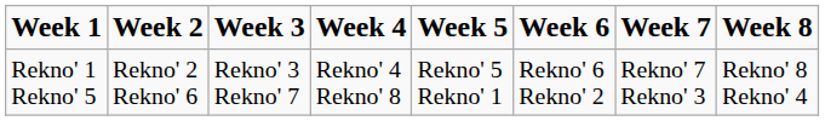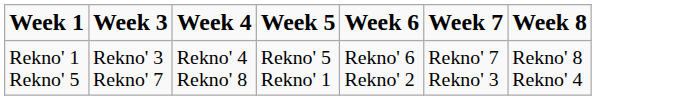 <table class="wikitable">
 <tr>
 <td><strong><big>Week 1</big></strong></td>
-<td><strong><big>Week 2</big></strong></td>
 <td><strong><big>Week 3</big></strong></td>
 <td><strong><big>Week 4</big></strong></td>
 <td><strong><big>Week 5</big></strong></td>
 <td><strong><big>Week 6</big></strong></td>
 <td><strong><big>Week 7</big></strong></td>
 <td><strong><big>Week 8</big></strong></td>
 </tr>
 <tr>
 <td>Rekno' 1<br>Rekno' 5</td>
-<td>Rekno' 2<br>Rekno' 6</td>
 <td>Rekno' 3<br>Rekno' 7</td>
 <td>Rekno' 4<br>Rekno' 8</td>
 <td>Rekno' 5<br>Rekno' 1</td>
 <td>Rekno' 6<br>Rekno' 2</td>
 <td>Rekno' 7<br>Rekno' 3</td>
 <td>Rekno' 8<br>Rekno' 4</td>
 </tr>
 </table>
